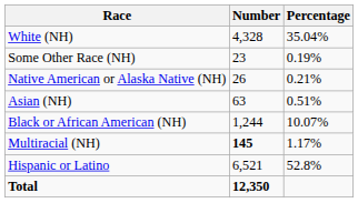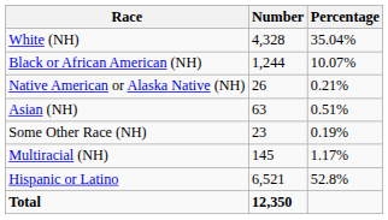 <table class="wikitable">
 <tr>
 <th>Race</th>
 <th>Number</th>
 <th>Percentage</th>
 </tr>
 <tr>
 <td><a href='#'>White</a> (NH)</td>
 <td>4,328</td>
 <td>35.04%</td>
 </tr>
 <tr>
-<td>Some Other Race (NH)</td>
-<td>23</td>
-<td>0.19%</td>
+<td><a href='#'>Black or African American</a> (NH)</td>
+<td>1,244</td>
+<td>10.07%</td>
 </tr>
 <tr>
 <td><a href='#'>Native American</a> or <a href='#'>Alaska Native</a> (NH)</td>
 <td>26</td>
 <td>0.21%</td>
 </tr>
 <tr>
 <td><a href='#'>Asian</a> (NH)</td>
 <td>63</td>
 <td>0.51%</td>
 </tr>
 <tr>
-<td><a href='#'>Black or African American</a> (NH)</td>
-<td>1,244</td>
-<td>10.07%</td>
+<td>Some Other Race (NH)</td>
+<td>23</td>
+<td>0.19%</td>
 </tr>
 <tr>
 <td><a href='#'>Multiracial</a> (NH)</td>
-<td><strong>145</strong></td>
+<td>145</td>
 <td>1.17%</td>
 </tr>
 <tr>
 <td><a href='#'>Hispanic or Latino</a></td>
 <td>6,521</td>
 <td>52.8%</td>
 </tr>
 <tr>
 <td><strong>Total</strong></td>
 <td><strong>12,350</strong></td>
 <td></td>
 </tr>
 </table>
